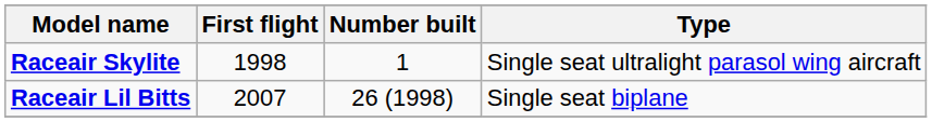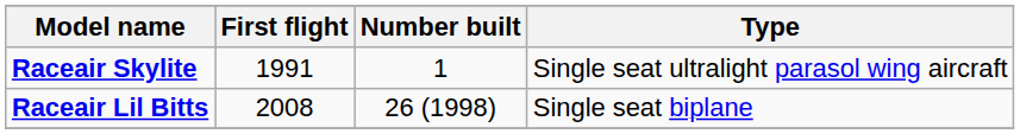 <table class="wikitable" align=center style="font-size:90%;">
 <tr>
 </tr>
 <tr style="background:#efefef;">
 <th>Model name</th>
 <th>First flight</th>
 <th>Number built</th>
 <th>Type</th>
 </tr>
 <tr>
 <td align=left><strong><a href='#'>Raceair Skylite</a></strong></td>
-<td align=center>1998</td>
+<td align=center>1991</td>
 <td align=center>1</td>
 <td align=left>Single seat ultralight <a href='#'>parasol wing</a> aircraft</td>
 </tr>
 <tr>
 <td align=left><strong><a href='#'>Raceair Lil Bitts</a></strong></td>
-<td align=center>2007</td>
+<td align=center>2008</td>
 <td align=center>26 (1998)</td>
 <td align=left>Single seat <a href='#'>biplane</a></td>
 </tr>
 <tr>
 </tr>
 </table>
